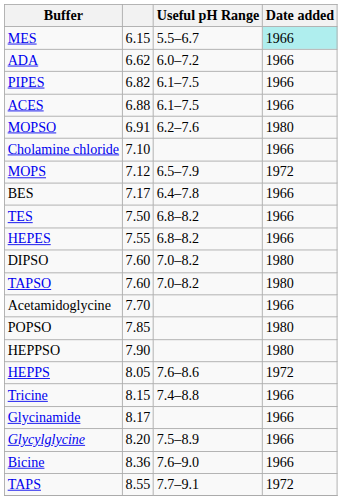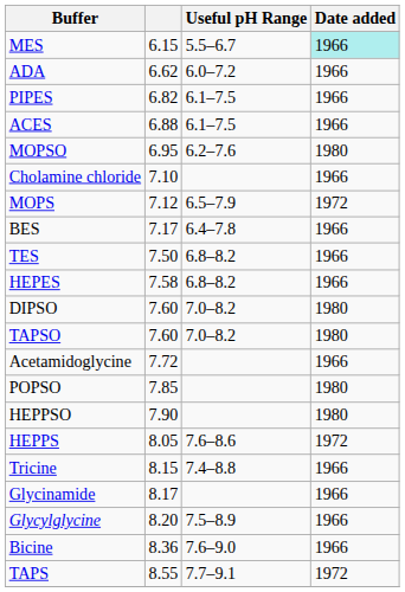 <table class="wikitable sortable">
 <tr>
 <th>Buffer</th>
 <th></th>
 <th>Useful pH Range</th>
 <th>Date added</th>
 </tr>
 <tr>
 <td><a href='#'>MES</a></td>
 <td>6.15</td>
 <td>5.5–6.7</td>
 <td style="background: paleturquoise;">1966</td>
 </tr>
 <tr>
 <td><a href='#'>ADA</a></td>
 <td>6.62</td>
 <td>6.0–7.2</td>
 <td>1966</td>
 </tr>
 <tr>
 <td><a href='#'>PIPES</a></td>
 <td>6.82</td>
 <td>6.1–7.5</td>
 <td>1966</td>
 </tr>
 <tr>
 <td><a href='#'>ACES</a></td>
 <td>6.88</td>
 <td>6.1–7.5</td>
 <td>1966</td>
 </tr>
 <tr>
 <td><a href='#'>MOPSO</a></td>
-<td>6.91</td>
+<td>6.95</td>
 <td>6.2–7.6</td>
 <td>1980</td>
 </tr>
 <tr>
 <td><a href='#'>Cholamine chloride</a></td>
 <td>7.10</td>
 <td></td>
 <td>1966</td>
 </tr>
 <tr>
 <td><a href='#'>MOPS</a></td>
 <td>7.12</td>
 <td>6.5–7.9</td>
 <td>1972</td>
 </tr>
 <tr>
 <td>BES</td>
 <td>7.17</td>
 <td>6.4–7.8</td>
 <td>1966</td>
 </tr>
 <tr>
 <td><a href='#'>TES</a></td>
 <td>7.50</td>
 <td>6.8–8.2</td>
 <td>1966</td>
 </tr>
 <tr>
 <td><a href='#'>HEPES</a></td>
-<td>7.55</td>
+<td>7.58</td>
 <td>6.8–8.2</td>
 <td>1966</td>
 </tr>
 <tr>
 <td>DIPSO</td>
 <td>7.60</td>
 <td>7.0–8.2</td>
 <td>1980</td>
 </tr>
 <tr>
 <td><a href='#'>TAPSO</a></td>
 <td>7.60</td>
 <td>7.0–8.2</td>
 <td>1980</td>
 </tr>
 <tr>
 <td>Acetamidoglycine <small></small></td>
-<td>7.70</td>
+<td>7.72</td>
 <td></td>
 <td>1966</td>
 </tr>
 <tr>
 <td>POPSO <small></small></td>
 <td>7.85</td>
 <td></td>
 <td>1980</td>
 </tr>
 <tr>
 <td>HEPPSO <small></small></td>
 <td>7.90</td>
 <td></td>
 <td>1980</td>
 </tr>
 <tr>
 <td><a href='#'>HEPPS</a></td>
 <td>8.05</td>
 <td>7.6–8.6</td>
 <td>1972</td>
 </tr>
 <tr>
 <td><a href='#'>Tricine</a></td>
 <td>8.15</td>
 <td>7.4–8.8</td>
 <td>1966</td>
 </tr>
 <tr>
 <td><a href='#'>Glycinamide</a></td>
 <td>8.17</td>
 <td></td>
 <td>1966</td>
 </tr>
 <tr>
 <td><em><a href='#'>Glycylglycine</a></em></td>
 <td>8.20</td>
 <td>7.5–8.9</td>
 <td>1966</td>
 </tr>
 <tr>
 <td><a href='#'>Bicine</a></td>
 <td>8.36</td>
 <td>7.6–9.0</td>
 <td>1966</td>
 </tr>
 <tr>
 <td><a href='#'>TAPS</a></td>
 <td>8.55</td>
 <td>7.7–9.1</td>
 <td>1972</td>
 </tr>
 <tr>
 </tr>
 </table>
